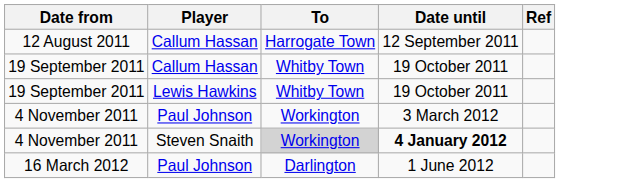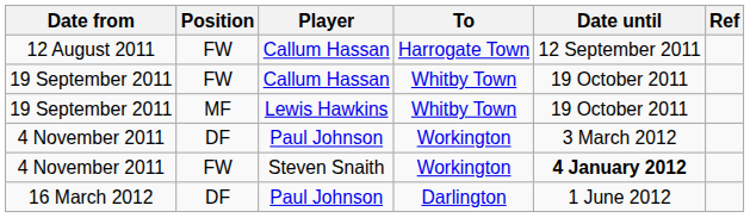 <table class="wikitable" style="font-size: 95%; text-align: center;">
 <tr>
 <th>Date from</th>
+<th>Position</th>
 <th>Player</th>
 <th>To</th>
 <th>Date until</th>
 <th>Ref</th>
 </tr>
 <tr>
 <td>12 August 2011</td>
+<td>FW</td>
 <td><a href='#'>Callum Hassan</a></td>
 <td><a href='#'>Harrogate Town</a></td>
 <td>12 September 2011</td>
 <td></td>
 </tr>
 <tr>
 <td>19 September 2011</td>
+<td>FW</td>
 <td><a href='#'>Callum Hassan</a></td>
 <td><a href='#'>Whitby Town</a></td>
 <td>19 October 2011</td>
 <td></td>
 </tr>
 <tr>
 <td>19 September 2011</td>
+<td>MF</td>
 <td><a href='#'>Lewis Hawkins</a></td>
 <td><a href='#'>Whitby Town</a></td>
 <td>19 October 2011</td>
 <td></td>
 </tr>
 <tr>
 <td>4 November 2011</td>
+<td>DF</td>
 <td><a href='#'>Paul Johnson</a></td>
 <td><a href='#'>Workington</a></td>
 <td>3 March 2012</td>
 <td></td>
 </tr>
 <tr>
 <td>4 November 2011</td>
+<td>FW</td>
 <td>Steven Snaith</td>
-<td style="background: lightgrey;"><a href='#'>Workington</a></td>
+<td><a href='#'>Workington</a></td>
 <td><strong>4 January 2012</strong></td>
 <td></td>
 </tr>
 <tr>
 <td>16 March 2012</td>
+<td>DF</td>
 <td><a href='#'>Paul Johnson</a></td>
 <td><a href='#'>Darlington</a></td>
 <td>1 June 2012</td>
 <td></td>
 </tr>
 </table>
